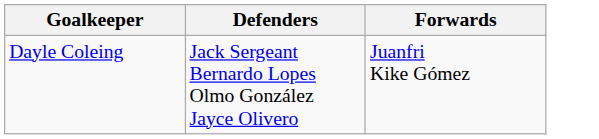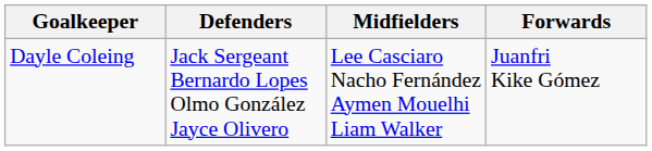 <table class="wikitable">
 <tr>
 <th style="width:25%;">Goalkeeper</th>
 <th style="width:25%;">Defenders</th>
+<th style="width:25%;">Midfielders</th>
 <th style="width:25%;">Forwards</th>
 </tr>
 <tr style="vertical-align:top;">
 <td> <a href='#'>Dayle Coleing</a></td>
 <td> <a href='#'>Jack Sergeant</a><br> <a href='#'>Bernardo Lopes</a><br> Olmo González<br> <a href='#'>Jayce Olivero</a></td>
+<td> <a href='#'>Lee Casciaro</a><br> Nacho Fernández<br> <a href='#'>Aymen Mouelhi</a><br> <a href='#'>Liam Walker</a></td>
 <td> <a href='#'>Juanfri</a><br> Kike Gómez</td>
 </tr>
 </table>
